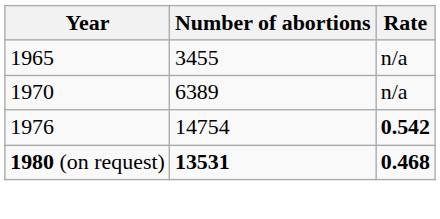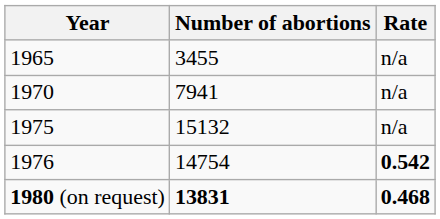 <table class="wikitable" align="right">
 <tr>
 <th>Year</th>
 <th>Number of abortions</th>
 <th>Rate</th>
 </tr>
 <tr>
 <td>1965</td>
 <td>3455</td>
 <td>n/a</td>
 </tr>
 <tr>
 <td>1970</td>
-<td>6389</td>
+<td>7941</td>
+<td>n/a</td>
+</tr>
+<tr>
+<td>1975</td>
+<td>15132</td>
 <td>n/a</td>
 </tr>
 <tr>
 <td>1976</td>
 <td>14754</td>
 <td><strong>0.542</strong></td>
 </tr>
 <tr>
 <td><strong>1980</strong> (on request)</td>
-<td><strong>13531</strong></td>
+<td><strong>13831</strong></td>
 <td><strong>0.468</strong></td>
 </tr>
 </table>
